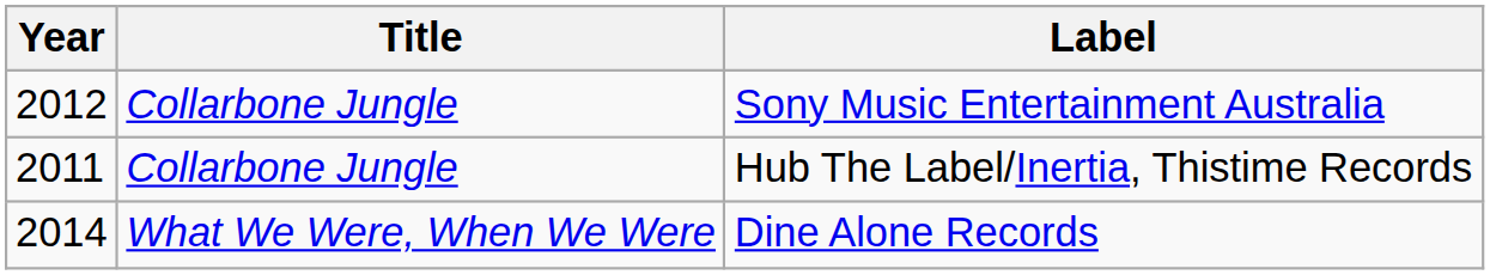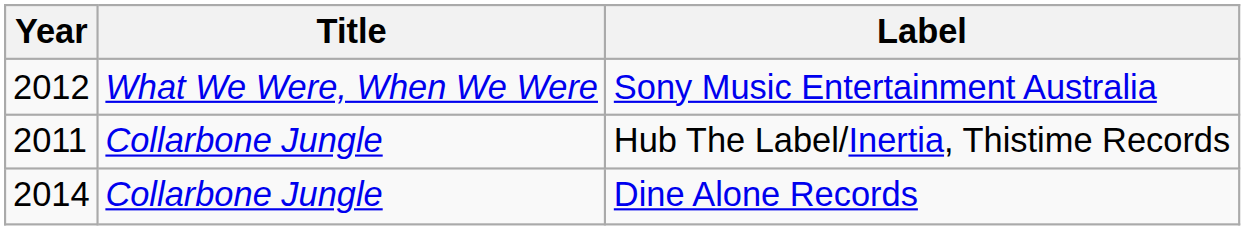 <table class="wikitable">
 <tr>
 <th>Year</th>
 <th>Title</th>
 <th>Label</th>
 </tr>
 <tr>
 <td>2012</td>
-<td><em><a href='#'>Collarbone Jungle</a></em></td>
+<td><em><a href='#'>What We Were, When We Were</a></em></td>
 <td><a href='#'>Sony Music Entertainment Australia</a></td>
 </tr>
 <tr>
 <td>2011</td>
 <td><em><a href='#'>Collarbone Jungle</a></em></td>
 <td>Hub The Label/<a href='#'>Inertia</a>, Thistime Records</td>
 </tr>
 <tr>
 <td>2014</td>
-<td><em><a href='#'>What We Were, When We Were</a></em></td>
+<td><em><a href='#'>Collarbone Jungle</a></em></td>
 <td><a href='#'>Dine Alone Records</a></td>
 </tr>
 </table>
